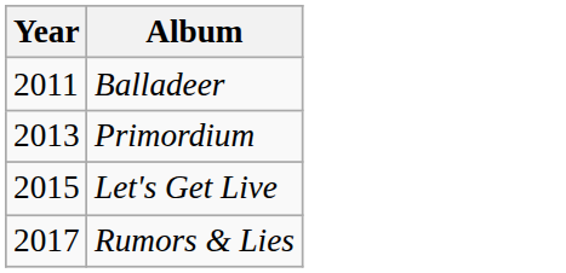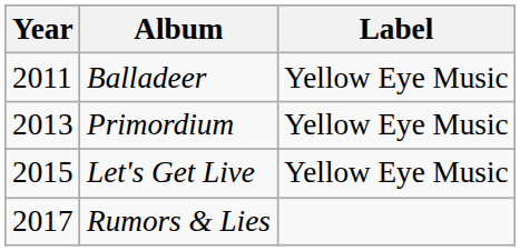 <table class="wikitable">
 <tr>
 <th>Year</th>
 <th>Album</th>
+<th>Label</th>
 </tr>
 <tr>
 <td>2011</td>
 <td><em>Balladeer</em></td>
+<td>Yellow Eye Music</td>
 </tr>
 <tr>
 <td>2013</td>
 <td><em>Primordium</em></td>
+<td>Yellow Eye Music</td>
 </tr>
 <tr>
 <td>2015</td>
 <td><em>Let's Get Live</em></td>
+<td>Yellow Eye Music</td>
 </tr>
 <tr>
 <td>2017</td>
 <td><em>Rumors & Lies</em></td>
+<td></td>
 </tr>
 </table>
